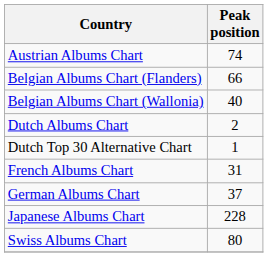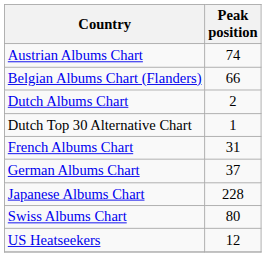 <table class="wikitable">
 <tr>
 <th align="left">Country</th>
 <th align="left">Peak<br>position</th>
 </tr>
 <tr>
 <td align="left"><a href='#'>Austrian Albums Chart</a></td>
 <td style="text-align:center;">74</td>
 </tr>
 <tr>
 <td align="left"><a href='#'>Belgian Albums Chart (Flanders)</a></td>
 <td style="text-align:center;">66</td>
-</tr>
-<tr>
-<td align="left"><a href='#'>Belgian Albums Chart (Wallonia)</a></td>
-<td style="text-align:center;">40</td>
 </tr>
 <tr>
 <td align="left"><a href='#'>Dutch Albums Chart</a></td>
 <td style="text-align:center;">2</td>
 </tr>
 <tr>
 <td align="left">Dutch Top 30 Alternative Chart</td>
 <td style="text-align:center;">1</td>
 </tr>
 <tr>
 <td align="left"><a href='#'>French Albums Chart</a></td>
 <td style="text-align:center;">31</td>
 </tr>
 <tr>
 <td align="left"><a href='#'>German Albums Chart</a></td>
 <td style="text-align:center;">37</td>
 </tr>
 <tr>
 <td align="left"><a href='#'>Japanese Albums Chart</a></td>
 <td style="text-align:center;">228</td>
 </tr>
 <tr>
 <td align="left"><a href='#'>Swiss Albums Chart</a></td>
 <td style="text-align:center;">80</td>
 </tr>
 <tr>
+<td align="left"><a href='#'>US Heatseekers</a></td>
+<td style="text-align:center;">12</td>
+</tr>
+<tr>
 </tr>
 </table>
